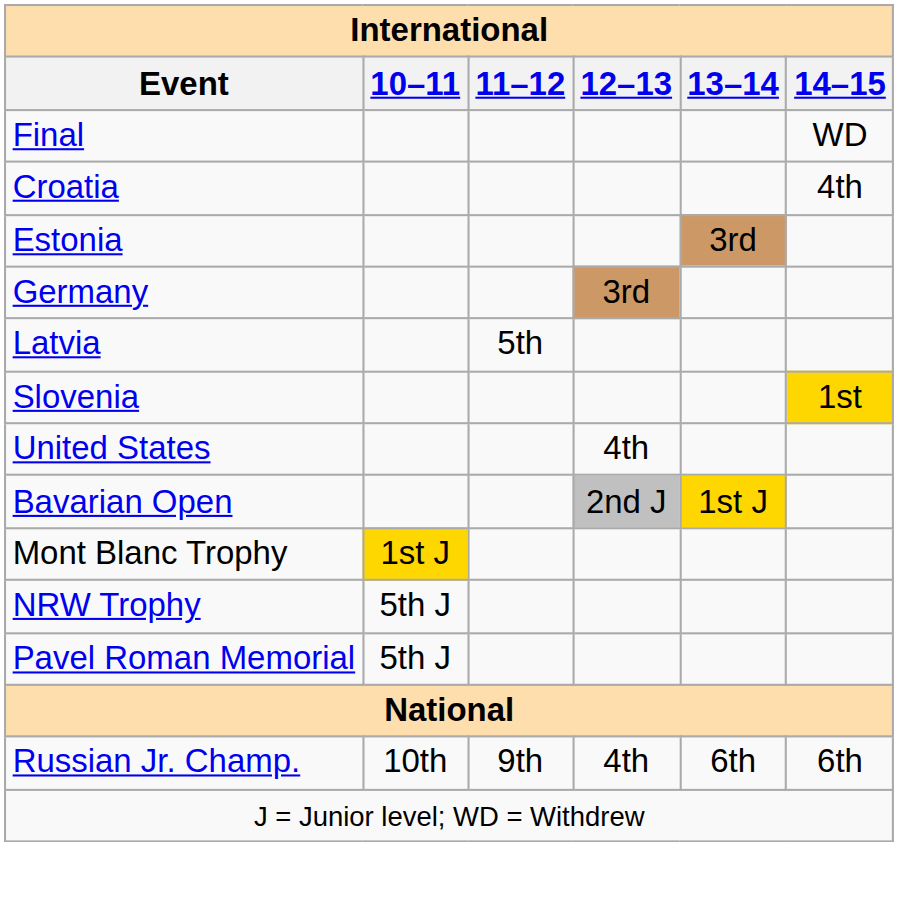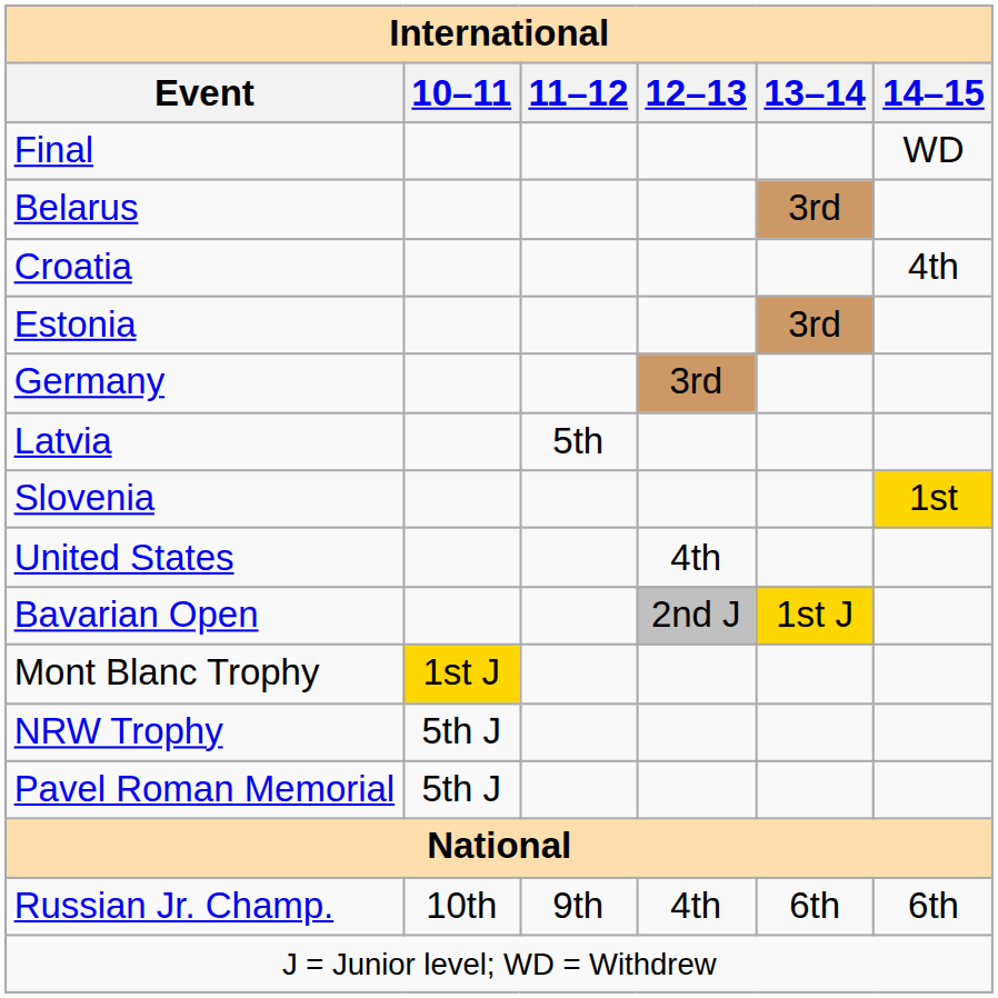 <table class="wikitable" style="text-align:center">
 <tr>
 <th style="background-color: #ffdead; " colspan=6 align=center>International</th>
 </tr>
 <tr>
 <th>Event</th>
 <th><a href='#'>10–11</a></th>
 <th><a href='#'>11–12</a></th>
 <th><a href='#'>12–13</a></th>
 <th><a href='#'>13–14</a></th>
 <th><a href='#'>14–15</a></th>
 </tr>
 <tr>
 <td align=left> <a href='#'>Final</a></td>
 <td></td>
 <td></td>
 <td></td>
 <td></td>
 <td>WD</td>
+</tr>
+<tr>
+<td align=left> <a href='#'>Belarus</a></td>
+<td></td>
+<td></td>
+<td></td>
+<td bgcolor=cc9966>3rd</td>
+<td></td>
 </tr>
 <tr>
 <td align=left> <a href='#'>Croatia</a></td>
 <td></td>
 <td></td>
 <td></td>
 <td></td>
 <td>4th</td>
 </tr>
 <tr>
 <td align=left> <a href='#'>Estonia</a></td>
 <td></td>
 <td></td>
 <td></td>
 <td bgcolor=cc9966>3rd</td>
 <td></td>
 </tr>
 <tr>
 <td align=left> <a href='#'>Germany</a></td>
 <td></td>
 <td></td>
 <td bgcolor=cc9966>3rd</td>
 <td></td>
 <td></td>
 </tr>
 <tr>
 <td align=left> <a href='#'>Latvia</a></td>
 <td></td>
 <td>5th</td>
 <td></td>
 <td></td>
 <td></td>
 </tr>
 <tr>
 <td align=left> <a href='#'>Slovenia</a></td>
 <td></td>
 <td></td>
 <td></td>
 <td></td>
 <td bgcolor=gold>1st</td>
 </tr>
 <tr>
 <td align=left> <a href='#'>United States</a></td>
 <td></td>
 <td></td>
 <td>4th</td>
 <td></td>
 <td></td>
 </tr>
 <tr>
 <td align=left><a href='#'>Bavarian Open</a></td>
 <td></td>
 <td></td>
 <td bgcolor=silver>2nd J</td>
 <td bgcolor=gold>1st J</td>
 <td></td>
 </tr>
 <tr>
 <td align=left>Mont Blanc Trophy</td>
 <td bgcolor=gold>1st J</td>
 <td></td>
 <td></td>
 <td></td>
 <td></td>
 </tr>
 <tr>
 <td align=left><a href='#'>NRW Trophy</a></td>
 <td>5th J</td>
 <td></td>
 <td></td>
 <td></td>
 <td></td>
 </tr>
 <tr>
 <td align=left><a href='#'>Pavel Roman Memorial</a></td>
 <td>5th J</td>
 <td></td>
 <td></td>
 <td></td>
 <td></td>
 </tr>
 <tr>
 <th style="background-color: #ffdead; " colspan=6 align=center>National</th>
 </tr>
 <tr>
 <td align=left><a href='#'>Russian Jr. Champ.</a></td>
 <td>10th</td>
 <td>9th</td>
 <td>4th</td>
 <td>6th</td>
 <td>6th</td>
 </tr>
 <tr>
 <td colspan=6 align=center><small> J = Junior level; WD = Withdrew </small></td>
 </tr>
 </table>
